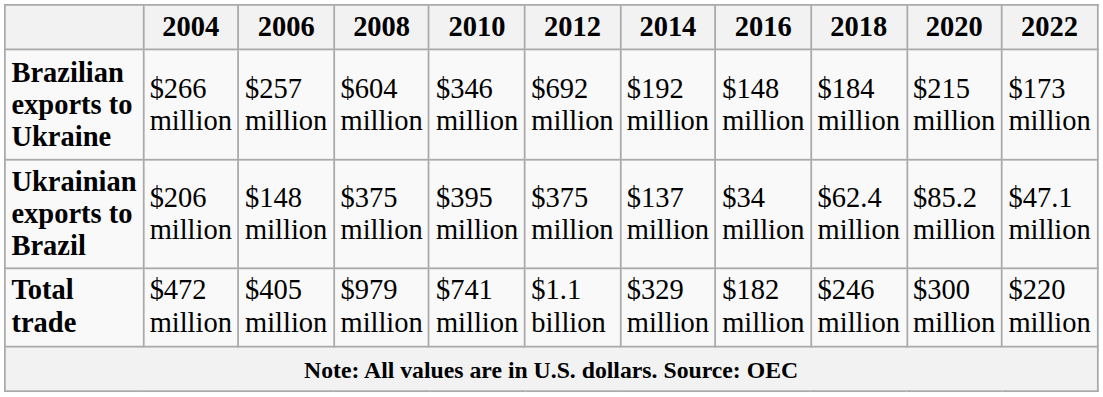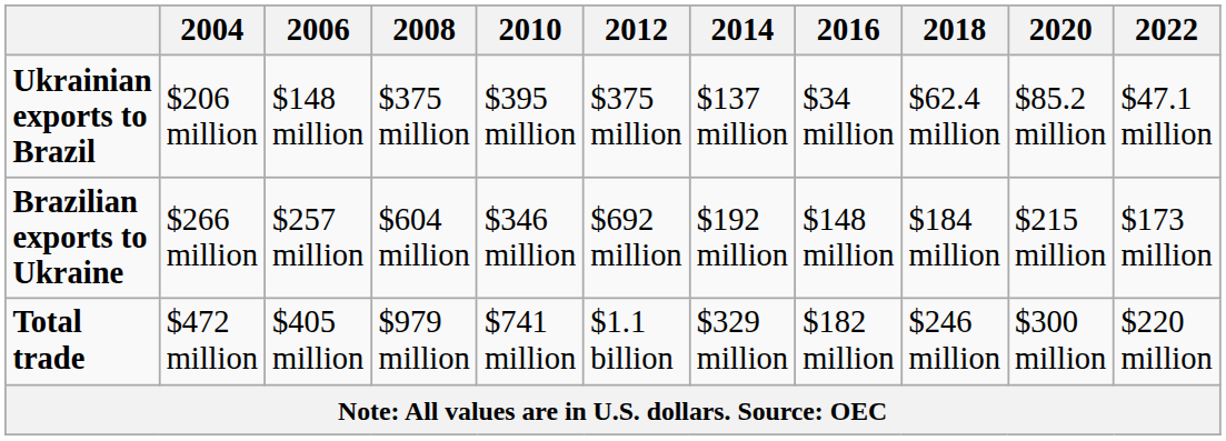 <table class="wikitable">
 <tr>
 <th></th>
 <th>2004</th>
 <th>2006</th>
 <th>2008</th>
 <th>2010</th>
 <th>2012</th>
 <th>2014</th>
 <th>2016</th>
 <th>2018</th>
 <th>2020</th>
 <th>2022</th>
 </tr>
 <tr>
+<td> <strong>Ukrainian exports to Brazil</strong></td>
+<td>$206 million</td>
+<td>$148 million</td>
+<td>$375 million</td>
+<td>$395 million</td>
+<td>$375 million</td>
+<td>$137 million</td>
+<td>$34 million</td>
+<td>$62.4 million</td>
+<td>$85.2 million</td>
+<td>$47.1 million</td>
+</tr>
+<tr>
 <td> <strong>Brazilian exports to Ukraine</strong></td>
 <td>$266 million</td>
 <td>$257 million</td>
 <td>$604 million</td>
 <td>$346 million</td>
 <td>$692 million</td>
 <td>$192 million</td>
 <td>$148 million</td>
 <td>$184 million</td>
 <td>$215 million</td>
 <td>$173 million</td>
-</tr>
-<tr>
-<td> <strong>Ukrainian exports to Brazil</strong></td>
-<td>$206 million</td>
-<td>$148 million</td>
-<td>$375 million</td>
-<td>$395 million</td>
-<td>$375 million</td>
-<td>$137 million</td>
-<td>$34 million</td>
-<td>$62.4 million</td>
-<td>$85.2 million</td>
-<td>$47.1 million</td>
 </tr>
 <tr>
 <td><strong>Total trade</strong></td>
 <td>$472 million</td>
 <td>$405 million</td>
 <td>$979 million</td>
 <td>$741 million</td>
 <td>$1.1 billion</td>
 <td>$329 million</td>
 <td>$182 million</td>
 <td>$246 million</td>
 <td>$300 million</td>
 <td>$220 million</td>
 </tr>
 <tr>
 <th colspan="11"><small>Note: All values are in U.S. dollars. Source: OEC</small></th>
 </tr>
 </table>
